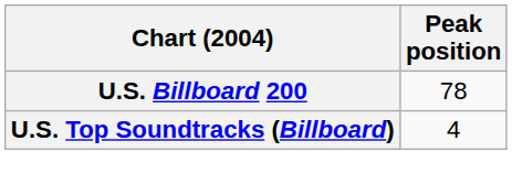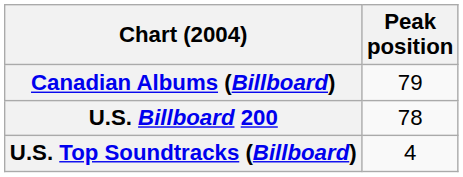 <table class="wikitable plainrowheaders sortable">
 <tr>
 <th>Chart (2004)</th>
 <th>Peak<br>position</th>
+</tr>
+<tr>
+<th scope="row"><a href='#'>Canadian Albums</a> (<a href='#'><em>Billboard</em></a>)</th>
+<td style="text-align:center">79</td>
 </tr>
 <tr>
 <th scope="row">U.S. <em><a href='#'>Billboard</a></em> <a href='#'>200</a></th>
 <td align=center>78</td>
 </tr>
 <tr>
 <th scope="row">U.S. <a href='#'>Top Soundtracks</a> (<em><a href='#'>Billboard</a></em>)</th>
 <td align=center>4</td>
 </tr>
 </table>
